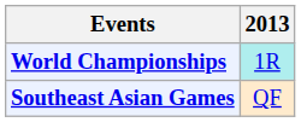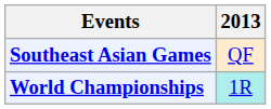 <table style='font-size: 90%; text-align:center;' class='wikitable'>
 <tr>
 <th>Events</th>
 <th>2013</th>
 </tr>
 <tr>
+<td bgcolor="#ECF2FF"; align="left"><strong><a href='#'>Southeast Asian Games</a></strong></td>
+<td bgcolor=FFEBCD><a href='#'>QF</a></td>
+</tr>
+<tr>
 <td bgcolor="#ECF2FF"; align="left"><strong><a href='#'>World Championships</a></strong></td>
 <td bgcolor=AFEEEE><a href='#'>1R</a></td>
 </tr>
-<tr>
-<td bgcolor="#ECF2FF"; align="left"><strong><a href='#'>Southeast Asian Games</a></strong></td>
-<td bgcolor=FFEBCD><a href='#'>QF</a></td>
-</tr>
 </table>
